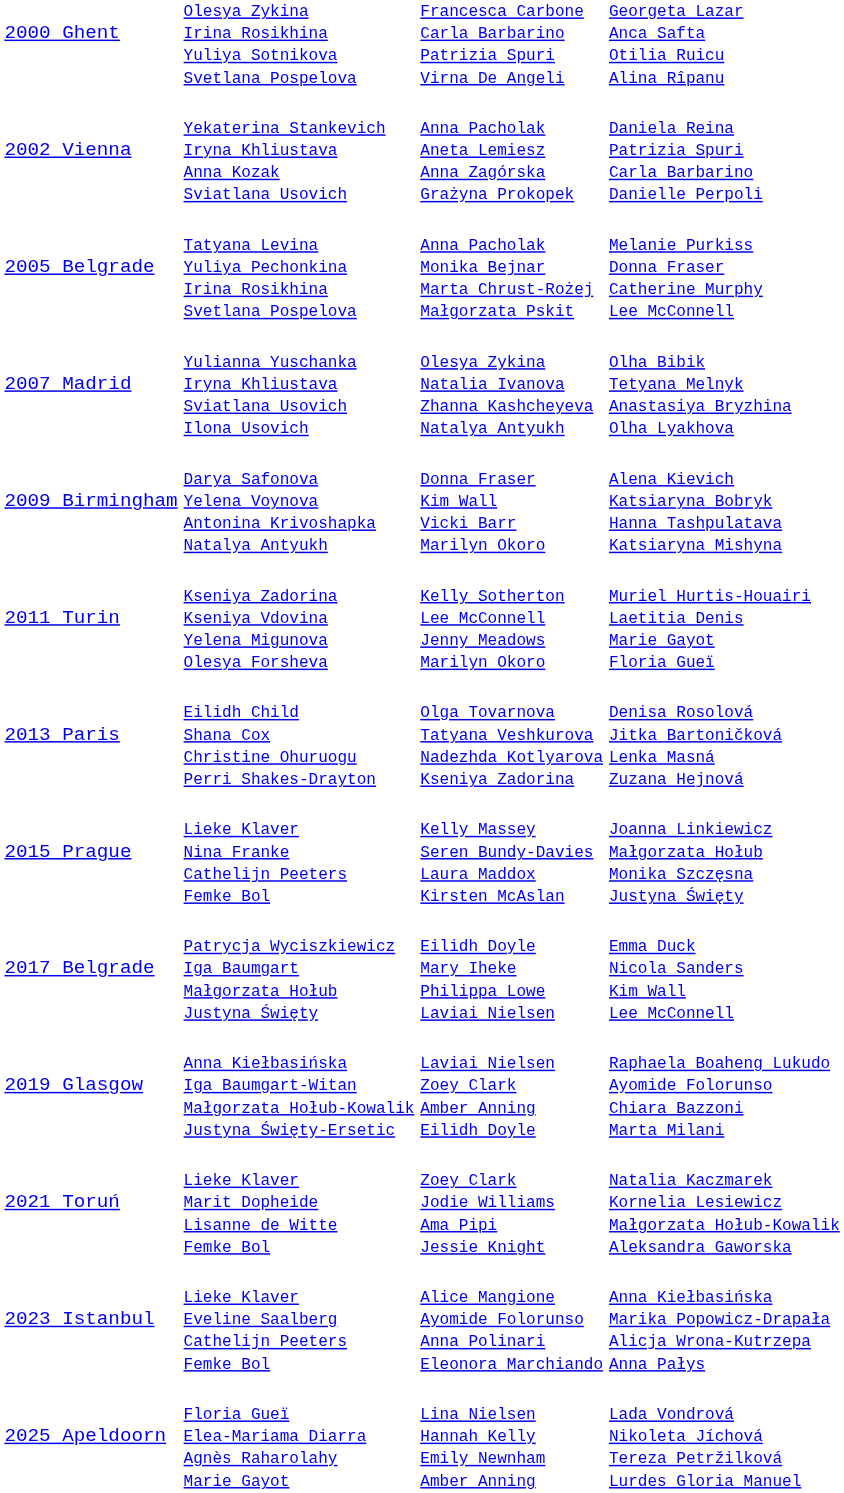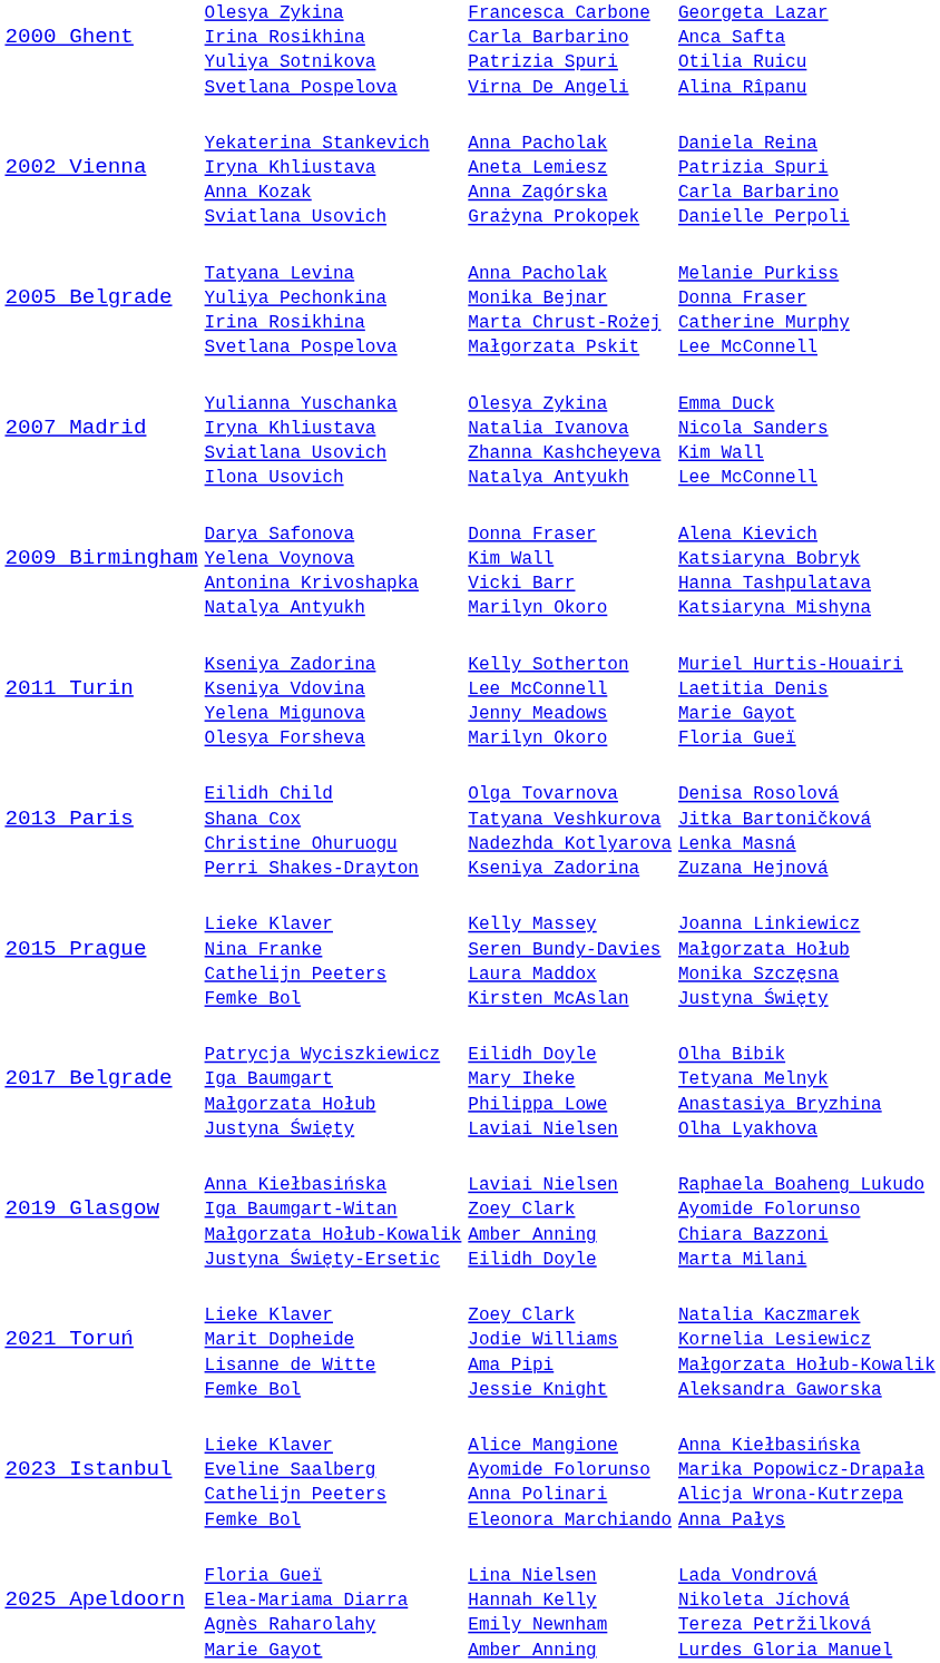 <table>
 <tr>
 <td><a href='#'>2000 Ghent</a><br></td>
 <td><br><small><a href='#'>Olesya Zykina</a><br><a href='#'>Irina Rosikhina</a><br><a href='#'>Yuliya Sotnikova</a><br><a href='#'>Svetlana Pospelova</a></small></td>
 <td><br><small><a href='#'>Francesca Carbone</a><br><a href='#'>Carla Barbarino</a><br><a href='#'>Patrizia Spuri</a><br><a href='#'>Virna De Angeli</a></small></td>
 <td><br><small><a href='#'>Georgeta Lazar</a><br><a href='#'>Anca Safta</a><br><a href='#'>Otilia Ruicu</a><br><a href='#'>Alina Rîpanu</a></small></td>
 </tr>
 <tr>
 <td><a href='#'>2002 Vienna</a><br></td>
 <td><br><small><a href='#'>Yekaterina Stankevich</a><br><a href='#'>Iryna Khliustava</a><br><a href='#'>Anna Kozak</a><br><a href='#'>Sviatlana Usovich</a></small></td>
 <td><br><small><a href='#'>Anna Pacholak</a><br><a href='#'>Aneta Lemiesz</a><br><a href='#'>Anna Zagórska</a><br><a href='#'>Grażyna Prokopek</a></small></td>
 <td><br><small><a href='#'>Daniela Reina</a><br><a href='#'>Patrizia Spuri</a><br><a href='#'>Carla Barbarino</a><br><a href='#'>Danielle Perpoli</a></small></td>
 </tr>
 <tr>
 <td><a href='#'>2005 Belgrade</a><br></td>
 <td><br><small><a href='#'>Tatyana Levina</a><br><a href='#'>Yuliya Pechonkina</a><br><a href='#'>Irina Rosikhina</a><br><a href='#'>Svetlana Pospelova</a></small></td>
 <td><br><small><a href='#'>Anna Pacholak</a><br><a href='#'>Monika Bejnar</a><br><a href='#'>Marta Chrust-Rożej</a><br><a href='#'>Małgorzata Pskit</a></small></td>
 <td><br><small><a href='#'>Melanie Purkiss</a><br><a href='#'>Donna Fraser</a><br><a href='#'>Catherine Murphy</a><br><a href='#'>Lee McConnell</a></small></td>
 </tr>
 <tr>
 <td><a href='#'>2007 Madrid</a><br></td>
 <td><br><small><a href='#'>Yulianna Yuschanka</a><br><a href='#'>Iryna Khliustava</a><br><a href='#'>Sviatlana Usovich</a><br><a href='#'>Ilona Usovich</a></small></td>
 <td><br><small><a href='#'>Olesya Zykina</a><br><a href='#'>Natalia Ivanova</a><br><a href='#'>Zhanna Kashcheyeva</a><br><a href='#'>Natalya Antyukh</a></small></td>
-<td><br><small><a href='#'>Olha Bibik</a><br><a href='#'>Tetyana Melnyk</a><br><a href='#'>Anastasiya Bryzhina</a><br><a href='#'>Olha Lyakhova</a></small></td>
+<td><br><small><a href='#'>Emma Duck</a><br><a href='#'>Nicola Sanders</a><br><a href='#'>Kim Wall</a><br><a href='#'>Lee McConnell</a></small></td>
 </tr>
 <tr>
 <td><a href='#'>2009 Birmingham</a><br></td>
 <td><br><small><a href='#'>Darya Safonova</a><br><a href='#'>Yelena Voynova</a><br><a href='#'>Antonina Krivoshapka</a><br><a href='#'>Natalya Antyukh</a></small></td>
 <td><br><small><a href='#'>Donna Fraser</a><br><a href='#'>Kim Wall</a><br><a href='#'>Vicki Barr</a><br><a href='#'>Marilyn Okoro</a></small></td>
 <td><br><small><a href='#'>Alena Kievich</a><br><a href='#'>Katsiaryna Bobryk</a><br><a href='#'>Hanna Tashpulatava</a><br><a href='#'>Katsiaryna Mishyna</a></small></td>
 </tr>
 <tr>
 <td><a href='#'>2011 Turin</a><br></td>
 <td><br><small><a href='#'>Kseniya Zadorina</a><br><a href='#'>Kseniya Vdovina</a><br><a href='#'>Yelena Migunova</a><br><a href='#'>Olesya Forsheva</a></small></td>
 <td><br><small><a href='#'>Kelly Sotherton</a><br><a href='#'>Lee McConnell</a><br><a href='#'>Jenny Meadows</a><br><a href='#'>Marilyn Okoro</a></small></td>
 <td><br><small><a href='#'>Muriel Hurtis-Houairi</a><br><a href='#'>Laetitia Denis</a><br><a href='#'>Marie Gayot</a><br><a href='#'>Floria Gueï</a></small></td>
 </tr>
 <tr>
 <td><a href='#'>2013 Paris</a><br></td>
 <td><br><small><a href='#'>Eilidh Child</a><br><a href='#'>Shana Cox</a><br><a href='#'>Christine Ohuruogu</a><br><a href='#'>Perri Shakes-Drayton</a></small></td>
 <td><br><small><a href='#'>Olga Tovarnova</a><br><a href='#'>Tatyana Veshkurova</a><br><a href='#'>Nadezhda Kotlyarova</a><br><a href='#'>Kseniya Zadorina</a></small></td>
 <td><br><small><a href='#'>Denisa Rosolová</a><br><a href='#'>Jitka Bartoničková</a><br><a href='#'>Lenka Masná</a><br><a href='#'>Zuzana Hejnová</a></small></td>
 </tr>
 <tr>
 <td><a href='#'>2015 Prague</a><br></td>
 <td><br><small><a href='#'>Lieke Klaver</a><br><a href='#'>Nina Franke</a><br><a href='#'>Cathelijn Peeters</a><br><a href='#'>Femke Bol</a></small></td>
 <td><br><small><a href='#'>Kelly Massey</a><br><a href='#'>Seren Bundy-Davies</a><br><a href='#'>Laura Maddox</a><br><a href='#'>Kirsten McAslan</a></small></td>
 <td><br><small><a href='#'>Joanna Linkiewicz</a><br><a href='#'>Małgorzata Hołub</a><br><a href='#'>Monika Szczęsna</a><br><a href='#'>Justyna Święty</a></small></td>
 </tr>
 <tr>
 <td><a href='#'>2017 Belgrade</a><br></td>
 <td><br><small><a href='#'>Patrycja Wyciszkiewicz</a><br><a href='#'>Iga Baumgart</a><br><a href='#'>Małgorzata Hołub</a><br><a href='#'>Justyna Święty</a></small></td>
 <td><br><small><a href='#'>Eilidh Doyle</a><br><a href='#'>Mary Iheke</a><br><a href='#'>Philippa Lowe</a><br><a href='#'>Laviai Nielsen</a></small></td>
-<td><br><small><a href='#'>Emma Duck</a><br><a href='#'>Nicola Sanders</a><br><a href='#'>Kim Wall</a><br><a href='#'>Lee McConnell</a></small></td>
+<td><br><small><a href='#'>Olha Bibik</a><br><a href='#'>Tetyana Melnyk</a><br><a href='#'>Anastasiya Bryzhina</a><br><a href='#'>Olha Lyakhova</a></small></td>
 </tr>
 <tr>
 <td><a href='#'>2019 Glasgow</a><br></td>
 <td><br><small><a href='#'>Anna Kiełbasińska</a><br><a href='#'>Iga Baumgart-Witan</a><br><a href='#'>Małgorzata Hołub-Kowalik</a><br><a href='#'>Justyna Święty-Ersetic</a></small></td>
 <td><br><small><a href='#'>Laviai Nielsen</a><br><a href='#'>Zoey Clark</a><br><a href='#'>Amber Anning</a><br><a href='#'>Eilidh Doyle</a></small></td>
 <td><br><small><a href='#'>Raphaela Boaheng Lukudo</a><br><a href='#'>Ayomide Folorunso</a><br><a href='#'>Chiara Bazzoni</a><br><a href='#'>Marta Milani</a></small></td>
 </tr>
 <tr>
 <td><a href='#'>2021 Toruń</a><br></td>
 <td><br><small><a href='#'>Lieke Klaver</a><br><a href='#'>Marit Dopheide</a><br><a href='#'>Lisanne de Witte</a><br><a href='#'>Femke Bol</a></small></td>
 <td><br><small><a href='#'>Zoey Clark</a><br><a href='#'>Jodie Williams</a><br><a href='#'>Ama Pipi</a><br><a href='#'>Jessie Knight</a></small></td>
 <td><br><small><a href='#'>Natalia Kaczmarek</a><br><a href='#'>Kornelia Lesiewicz</a><br><a href='#'>Małgorzata Hołub-Kowalik</a><br><a href='#'>Aleksandra Gaworska</a></small></td>
 </tr>
 <tr>
 <td><a href='#'>2023 Istanbul</a><br></td>
 <td><br><small><a href='#'>Lieke Klaver</a><br><a href='#'>Eveline Saalberg</a><br><a href='#'>Cathelijn Peeters</a><br><a href='#'>Femke Bol</a></small></td>
 <td><br><small><a href='#'>Alice Mangione</a><br><a href='#'>Ayomide Folorunso</a><br><a href='#'>Anna Polinari</a><br><a href='#'>Eleonora Marchiando</a></small></td>
 <td><br><small><a href='#'>Anna Kiełbasińska</a><br><a href='#'>Marika Popowicz-Drapała</a><br><a href='#'>Alicja Wrona-Kutrzepa</a><br><a href='#'>Anna Pałys</a></small></td>
 </tr>
 <tr>
 <td><a href='#'>2025 Apeldoorn</a><br></td>
 <td><br><small><a href='#'>Floria Gueï</a><br><a href='#'>Elea-Mariama Diarra</a><br><a href='#'>Agnès Raharolahy</a><br><a href='#'>Marie Gayot</a></small></td>
 <td><br><small><a href='#'>Lina Nielsen</a><br><a href='#'>Hannah Kelly</a><br><a href='#'>Emily Newnham</a><br><a href='#'>Amber Anning</a></small></td>
 <td><br><small><a href='#'>Lada Vondrová</a><br><a href='#'>Nikoleta Jíchová</a><br><a href='#'>Tereza Petržilková</a><br><a href='#'>Lurdes Gloria Manuel</a></small></td>
 </tr>
 </table>
